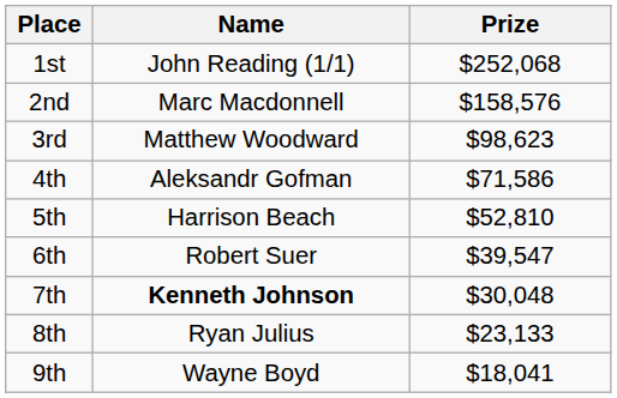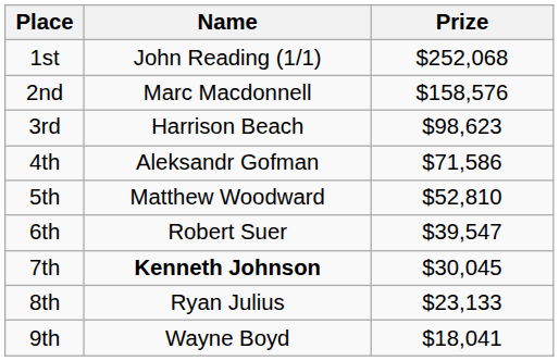 <table class="wikitable">
 <tr>
 <th width="50">Place</th>
 <th width="200">Name</th>
 <th width="125">Prize</th>
 </tr>
 <tr>
 <td align = "center">1st</td>
 <td align = "center">John Reading (1/1)</td>
 <td align = "center">$252,068</td>
 </tr>
 <tr>
 <td align = "center">2nd</td>
 <td align = "center">Marc Macdonnell</td>
 <td align = "center">$158,576</td>
 </tr>
 <tr>
 <td align = "center">3rd</td>
-<td align = "center">Matthew Woodward</td>
+<td align = "center">Harrison Beach</td>
 <td align = "center">$98,623</td>
 </tr>
 <tr>
 <td align = "center">4th</td>
 <td align = "center">Aleksandr Gofman</td>
 <td align = "center">$71,586</td>
 </tr>
 <tr>
 <td align = "center">5th</td>
-<td align = "center">Harrison Beach</td>
+<td align = "center">Matthew Woodward</td>
 <td align = "center">$52,810</td>
 </tr>
 <tr>
 <td align = "center">6th</td>
 <td align = "center">Robert Suer</td>
 <td align = "center">$39,547</td>
 </tr>
 <tr>
 <td align = "center">7th</td>
 <td align = "center"><strong>Kenneth Johnson</strong></td>
-<td align = "center">$30,048</td>
+<td align = "center">$30,045</td>
 </tr>
 <tr>
 <td align = "center">8th</td>
 <td align = "center">Ryan Julius</td>
 <td align = "center">$23,133</td>
 </tr>
 <tr>
 <td align = "center">9th</td>
 <td align = "center">Wayne Boyd</td>
 <td align = "center">$18,041</td>
 </tr>
 </table>
